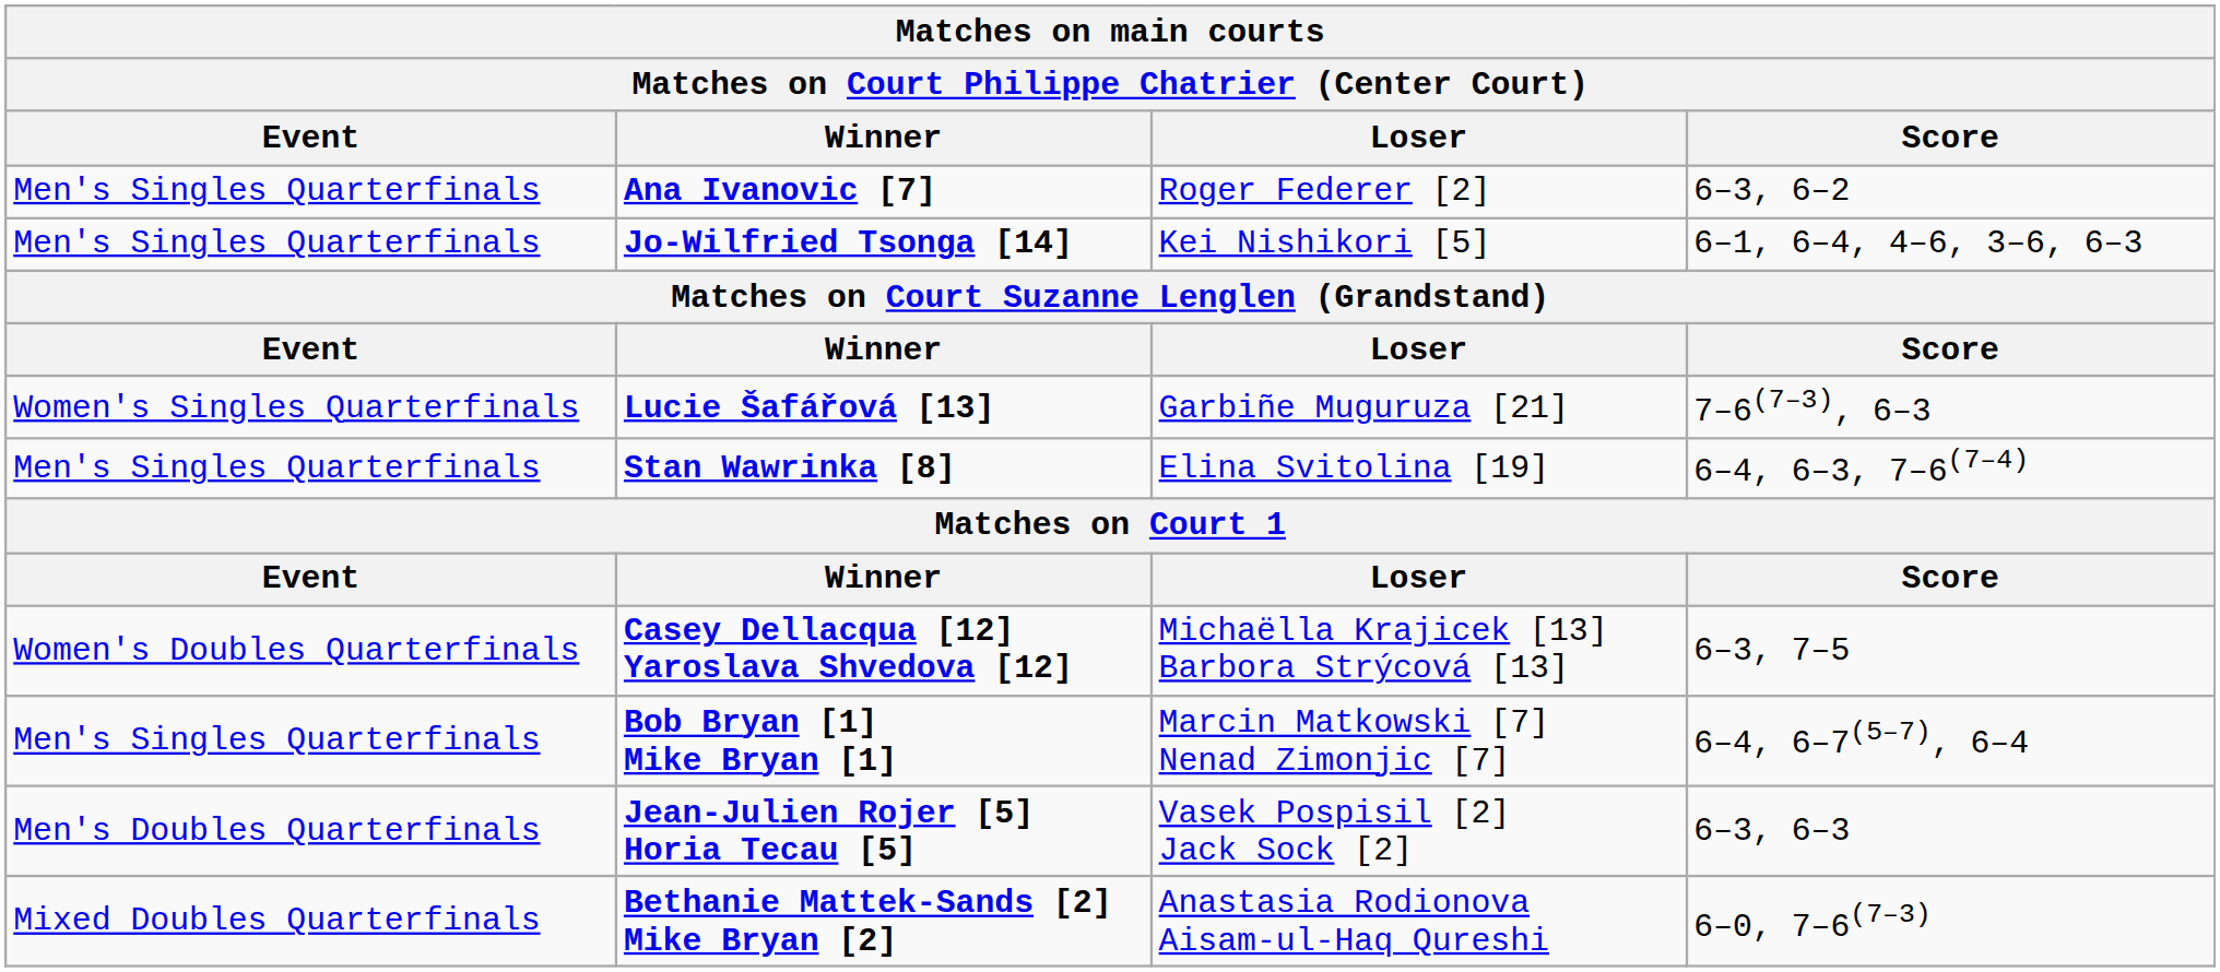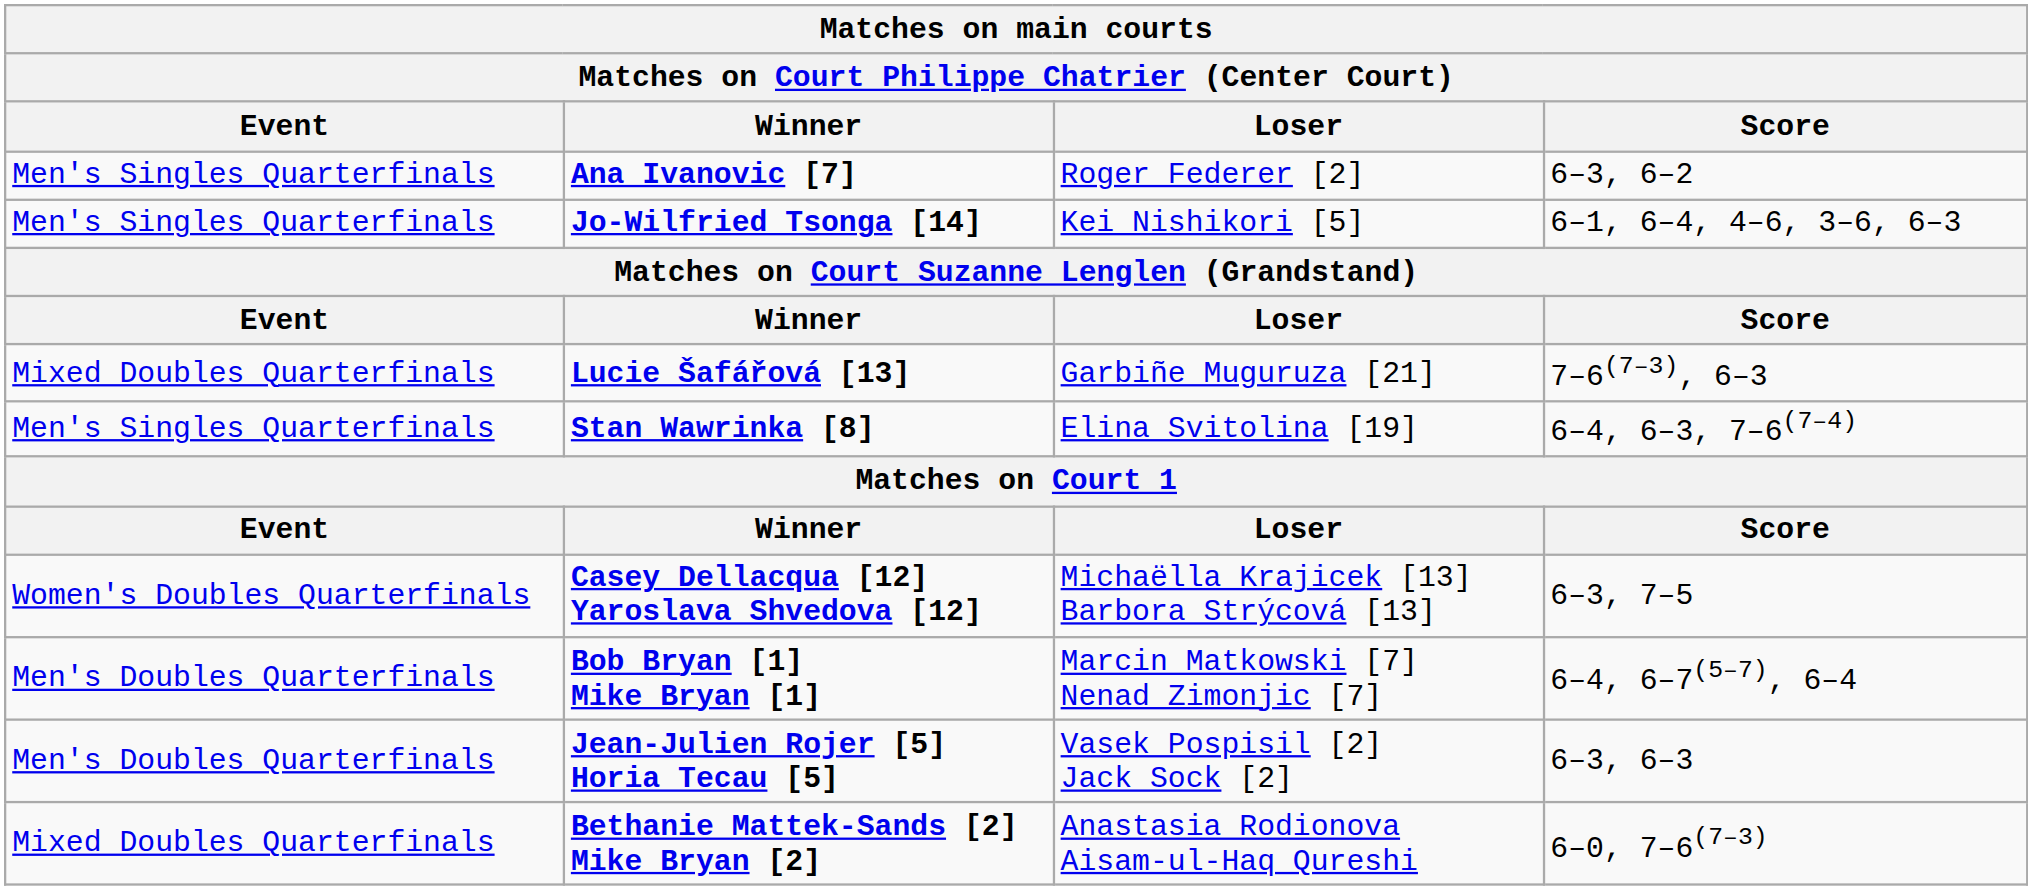 <table class="wikitable collapsible uncollapsed" style=margin:auto>
 <tr>
 <th colspan=4 style=white-space:nowrap>Matches on main courts</th>
 </tr>
 <tr>
 <th colspan=4><strong>Matches on <a href='#'>Court Philippe Chatrier</a> (Center Court)</strong></th>
 </tr>
 <tr>
 <th width=250>Event</th>
 <th width=220>Winner</th>
 <th width=220>Loser</th>
 <th width=220>Score</th>
 </tr>
 <tr>
 <td><a href='#'>Men's Singles Quarterfinals</a></td>
 <td><strong> <a href='#'>Ana Ivanovic</a> [7]</strong></td>
 <td> <a href='#'>Roger Federer</a> [2]</td>
 <td>6–3, 6–2</td>
 </tr>
 <tr>
 <td><a href='#'>Men's Singles Quarterfinals</a></td>
 <td><strong> <a href='#'>Jo-Wilfried Tsonga</a> [14]</strong></td>
 <td> <a href='#'>Kei Nishikori</a> [5]</td>
 <td>6–1, 6–4, 4–6, 3–6, 6–3</td>
 </tr>
 <tr>
 <th colspan=4><strong>Matches on <a href='#'>Court Suzanne Lenglen</a> (Grandstand)</strong></th>
 </tr>
 <tr>
 <th width=250>Event</th>
 <th width=220>Winner</th>
 <th width=220>Loser</th>
 <th width=220>Score</th>
 </tr>
 <tr>
-<td><a href='#'>Women's Singles Quarterfinals</a></td>
+<td><a href='#'>Mixed Doubles Quarterfinals</a></td>
 <td><strong> <a href='#'>Lucie Šafářová</a> [13]</strong></td>
 <td> <a href='#'>Garbiñe Muguruza</a> [21]</td>
 <td>7–6<sup>(7–3)</sup>, 6–3</td>
 </tr>
 <tr>
 <td><a href='#'>Men's Singles Quarterfinals</a></td>
 <td><strong> <a href='#'>Stan Wawrinka</a> [8]</strong></td>
 <td> <a href='#'>Elina Svitolina</a> [19]</td>
 <td>6–4, 6–3, 7–6<sup>(7–4)</sup></td>
 </tr>
 <tr>
 <th colspan=4><strong>Matches on <a href='#'>Court 1</a></strong></th>
 </tr>
 <tr>
 <th width=250>Event</th>
 <th width=220>Winner</th>
 <th width=220>Loser</th>
 <th width=220>Score</th>
 </tr>
 <tr>
 <td><a href='#'>Women's Doubles Quarterfinals</a></td>
 <td><strong> <a href='#'>Casey Dellacqua</a> [12]</strong> <br> <strong> <a href='#'>Yaroslava Shvedova</a> [12]</strong></td>
 <td> <a href='#'>Michaëlla Krajicek</a> [13] <br>  <a href='#'>Barbora Strýcová</a> [13]</td>
 <td>6–3, 7–5</td>
 </tr>
 <tr>
-<td><a href='#'>Men's Singles Quarterfinals</a></td>
+<td><a href='#'>Men's Doubles Quarterfinals</a></td>
 <td><strong> <a href='#'>Bob Bryan</a> [1]</strong> <br> <strong> <a href='#'>Mike Bryan</a> [1]</strong></td>
 <td> <a href='#'>Marcin Matkowski</a> [7] <br>  <a href='#'>Nenad Zimonjic</a> [7]</td>
 <td>6–4, 6–7<sup>(5–7)</sup>, 6–4</td>
 </tr>
 <tr>
 <td><a href='#'>Men's Doubles Quarterfinals</a></td>
 <td><strong> <a href='#'>Jean-Julien Rojer</a> [5]</strong> <br>  <strong><a href='#'>Horia Tecau</a> [5]</strong></td>
 <td> <a href='#'>Vasek Pospisil</a> [2] <br>  <a href='#'>Jack Sock</a> [2]</td>
 <td>6–3, 6–3</td>
 </tr>
 <tr>
 <td><a href='#'>Mixed Doubles Quarterfinals</a></td>
 <td><strong> <a href='#'>Bethanie Mattek-Sands</a> [2]</strong><br> <strong> <a href='#'>Mike Bryan</a> [2]</strong></td>
 <td> <a href='#'>Anastasia Rodionova</a><br>  <a href='#'>Aisam-ul-Haq Qureshi</a></td>
 <td>6–0, 7–6<sup>(7–3)</sup></td>
 </tr>
 </table>
